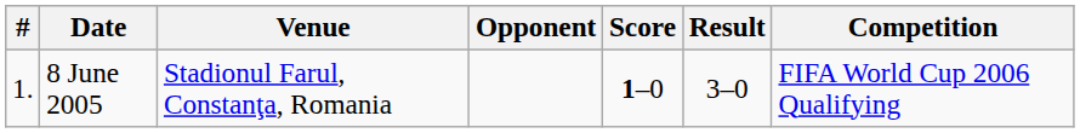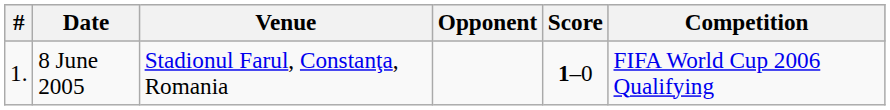 <table class="wikitable">
 <tr style="background:#ccc; text-align:center;">
 <th>#</th>
 <th>Date</th>
 <th>Venue</th>
 <th>Opponent</th>
 <th>Score</th>
-<th>Result</th>
 <th>Competition</th>
 </tr>
 <tr>
 <td>1.</td>
 <td>8 June 2005</td>
 <td><a href='#'>Stadionul Farul</a>, <a href='#'>Constanţa</a>, Romania</td>
 <td></td>
 <td style="text-align:center;"><strong>1</strong>–0</td>
-<td style="text-align:center;">3–0</td>
 <td><a href='#'>FIFA World Cup 2006 Qualifying</a></td>
 </tr>
 </table>
